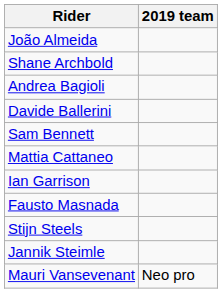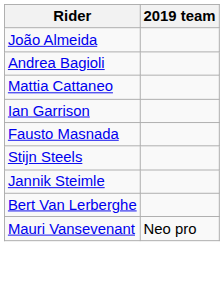 <table class="wikitable">
 <tr>
 <th>Rider</th>
 <th>2019 team</th>
 </tr>
 <tr>
 <td><a href='#'>João Almeida</a></td>
 <td></td>
 </tr>
 <tr>
-<td><a href='#'>Shane Archbold</a></td>
-<td></td>
-</tr>
-<tr>
 <td><a href='#'>Andrea Bagioli</a></td>
-<td></td>
-</tr>
-<tr>
-<td><a href='#'>Davide Ballerini</a></td>
-<td></td>
-</tr>
-<tr>
-<td><a href='#'>Sam Bennett</a></td>
 <td></td>
 </tr>
 <tr>
 <td><a href='#'>Mattia Cattaneo</a></td>
 <td></td>
 </tr>
 <tr>
 <td><a href='#'>Ian Garrison</a></td>
 <td></td>
 </tr>
 <tr>
 <td><a href='#'>Fausto Masnada</a></td>
 <td></td>
 </tr>
 <tr>
 <td><a href='#'>Stijn Steels</a></td>
 <td></td>
 </tr>
 <tr>
 <td><a href='#'>Jannik Steimle</a></td>
 <td></td>
 </tr>
 <tr>
+<td><a href='#'>Bert Van Lerberghe</a></td>
+<td></td>
+</tr>
+<tr>
 <td><a href='#'>Mauri Vansevenant</a></td>
 <td>Neo pro</td>
 </tr>
 </table>
